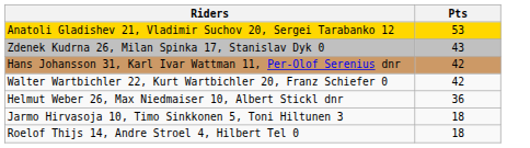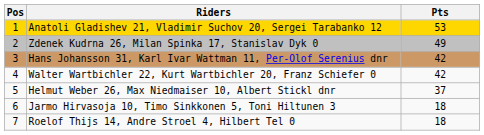 <table class="wikitable" style="font-size: 100%">
 <tr>
+<th width=20>Pos</th>
 <th width=500>Riders</th>
 <th width=100>Pts</th>
 </tr>
 <tr align=center style="background-color: gold;">
+<td>1</td>
 <td align="left"> Anatoli Gladishev 21, Vladimir Suchov 20, Sergei Tarabanko 12</td>
 <td>53</td>
 </tr>
 <tr align=center style="background-color: silver;">
+<td>2</td>
 <td align="left"> Zdenek Kudrna 26, Milan Spinka 17, Stanislav Dyk 0</td>
-<td>43</td>
+<td>49</td>
 </tr>
 <tr align=center style="background-color: #cc9966;">
+<td>3</td>
 <td align="left"> Hans Johansson 31, Karl Ivar Wattman 11, <a href='#'>Per-Olof Serenius</a> dnr</td>
 <td>42</td>
 </tr>
 <tr align=center>
+<td>4</td>
 <td align="left"> Walter Wartbichler 22, Kurt Wartbichler 20, Franz Schiefer 0</td>
 <td>42</td>
 </tr>
 <tr align=center>
+<td>5</td>
 <td align="left"> Helmut Weber 26, Max Niedmaiser 10, Albert Stickl dnr</td>
-<td>36</td>
+<td>37</td>
 </tr>
 <tr align=center>
+<td>6</td>
 <td align="left"> Jarmo Hirvasoja 10, Timo Sinkkonen 5, Toni Hiltunen 3</td>
 <td>18</td>
 </tr>
 <tr align=center>
+<td>7</td>
 <td align="left"> Roelof Thijs 14, Andre Stroel 4, Hilbert Tel 0</td>
 <td>18</td>
 </tr>
 </table>
